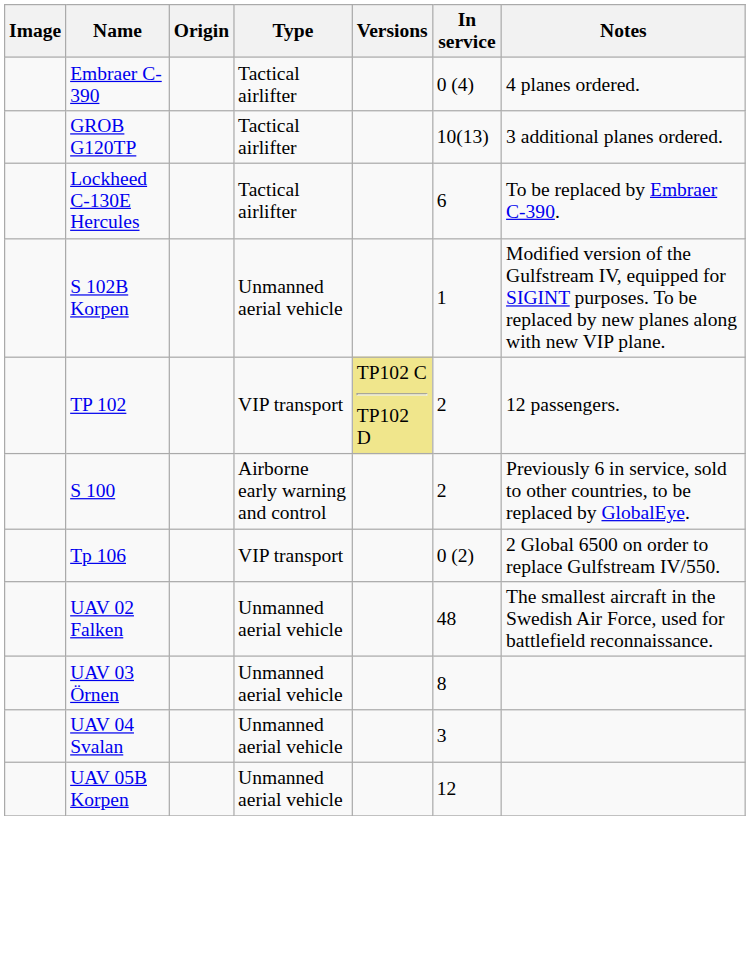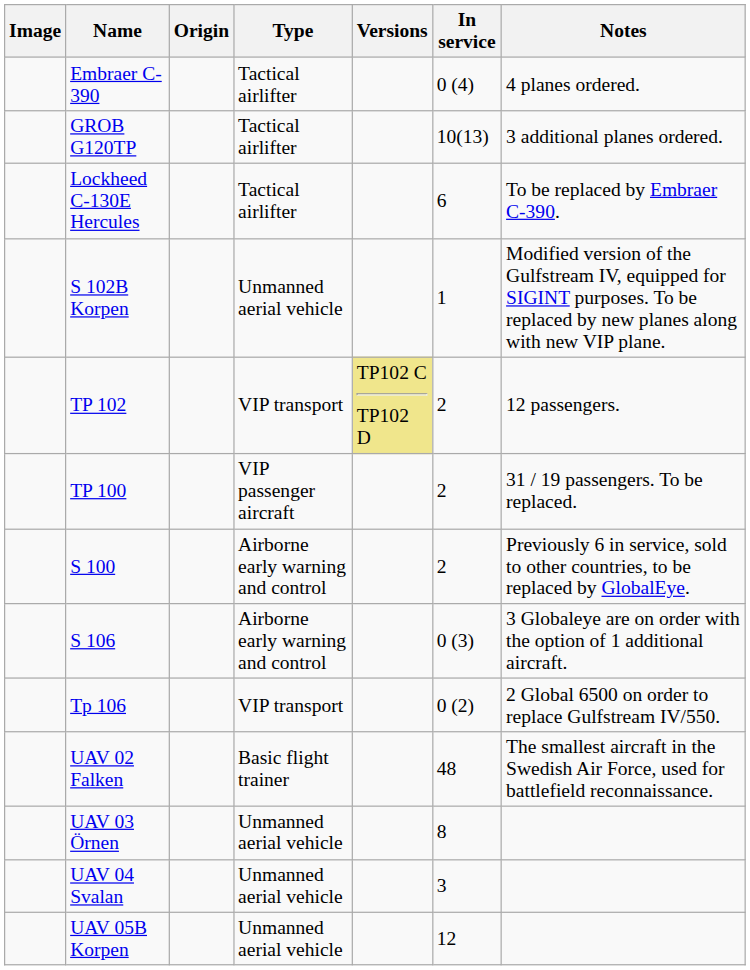 <table class="wikitable">
 <tr>
 <th>Image</th>
 <th>Name</th>
 <th>Origin</th>
 <th>Type</th>
 <th>Versions</th>
 <th>In service</th>
 <th>Notes</th>
 </tr>
 <tr>
 <td></td>
 <td><a href='#'>Embraer C-390</a></td>
 <td></td>
 <td>Tactical airlifter</td>
 <td></td>
 <td>0 (4)</td>
 <td>4 planes ordered.</td>
 </tr>
 <tr>
 <td></td>
 <td><a href='#'>GROB G120TP</a></td>
 <td></td>
 <td>Tactical airlifter</td>
 <td></td>
 <td>10(13)</td>
 <td>3 additional planes ordered.</td>
 </tr>
 <tr>
 <td></td>
 <td><a href='#'>Lockheed C-130E Hercules</a></td>
 <td></td>
 <td>Tactical airlifter</td>
 <td></td>
 <td>6</td>
 <td>To be replaced by <a href='#'>Embraer C-390</a>.</td>
 </tr>
 <tr>
 <td></td>
 <td><a href='#'>S 102B Korpen</a></td>
 <td><br></td>
 <td>Unmanned aerial vehicle</td>
 <td></td>
 <td>1</td>
 <td>Modified version of the Gulfstream IV, equipped for <a href='#'>SIGINT</a> purposes. To be replaced by new planes along with new VIP plane.</td>
 </tr>
 <tr>
 <td></td>
 <td><a href='#'>TP 102</a></td>
 <td></td>
 <td>VIP transport</td>
 <td style="background: khaki;">TP102 C<hr>TP102 D</td>
 <td>2</td>
 <td>12 passengers.</td>
 </tr>
 <tr>
 <td></td>
+<td><a href='#'>TP 100</a></td>
+<td></td>
+<td>VIP passenger aircraft</td>
+<td></td>
+<td>2</td>
+<td>31 / 19 passengers. To be replaced.</td>
+</tr>
+<tr>
+<td></td>
 <td><a href='#'>S 100</a></td>
 <td></td>
 <td>Airborne early warning and control</td>
 <td></td>
 <td>2</td>
 <td>Previously 6 in service, sold to other countries, to be replaced by <a href='#'>GlobalEye</a>.</td>
+</tr>
+<tr>
+<td></td>
+<td><a href='#'>S 106</a></td>
+<td><br></td>
+<td>Airborne early warning and control</td>
+<td></td>
+<td>0 (3)</td>
+<td>3 Globaleye are on order with the option of 1 additional aircraft.</td>
 </tr>
 <tr>
 <td></td>
 <td><a href='#'>Tp 106</a></td>
 <td></td>
 <td>VIP transport</td>
 <td></td>
 <td>0 (2)</td>
 <td>2 Global 6500 on order to replace Gulfstream IV/550.</td>
 </tr>
 <tr>
 <td></td>
 <td><a href='#'>UAV 02 Falken</a></td>
 <td></td>
-<td>Unmanned aerial vehicle</td>
+<td>Basic flight trainer</td>
 <td></td>
 <td>48</td>
 <td>The smallest aircraft in the Swedish Air Force, used for battlefield reconnaissance.</td>
 </tr>
 <tr>
 <td></td>
 <td><a href='#'>UAV 03 Örnen</a></td>
 <td></td>
 <td>Unmanned aerial vehicle</td>
 <td></td>
 <td>8</td>
 <td></td>
 </tr>
 <tr>
 <td></td>
 <td><a href='#'>UAV 04 Svalan</a></td>
 <td></td>
 <td>Unmanned aerial vehicle</td>
 <td></td>
 <td>3</td>
 <td></td>
 </tr>
 <tr>
 <td></td>
 <td><a href='#'>UAV 05B Korpen</a></td>
 <td></td>
 <td>Unmanned aerial vehicle</td>
 <td></td>
 <td>12</td>
 <td></td>
 </tr>
 </table>
